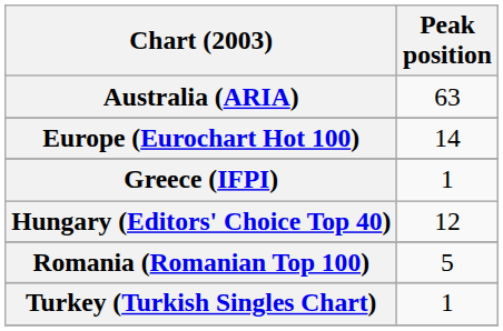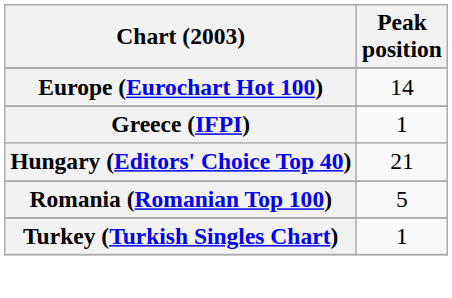 <table class="wikitable sortable plainrowheaders" style="text-align:center">
 <tr>
 <th>Chart (2003)</th>
 <th>Peak<br>position</th>
-</tr>
-<tr>
-<th scope="row">Australia (<a href='#'>ARIA</a>)</th>
-<td>63</td>
 </tr>
 <tr>
 </tr>
 <tr>
 </tr>
 <tr>
 </tr>
 <tr>
 <th scope="row">Europe (<a href='#'>Eurochart Hot 100</a>)</th>
 <td>14</td>
 </tr>
 <tr>
 </tr>
 <tr>
 <th scope="row">Greece (<a href='#'>IFPI</a>)</th>
 <td>1</td>
 </tr>
 <tr>
 <th scope="row">Hungary (<a href='#'>Editors' Choice Top 40</a>)</th>
-<td>12</td>
+<td>21</td>
 </tr>
 <tr>
 </tr>
 <tr>
 </tr>
 <tr>
 </tr>
 <tr>
 <th scope="row">Romania (<a href='#'>Romanian Top 100</a>)</th>
 <td>5</td>
 </tr>
 <tr>
 </tr>
 <tr>
 </tr>
 <tr>
 </tr>
 <tr>
 </tr>
 <tr>
 <th scope="row">Turkey (<a href='#'>Turkish Singles Chart</a>)</th>
 <td>1</td>
 </tr>
 <tr>
 </tr>
 </table>
